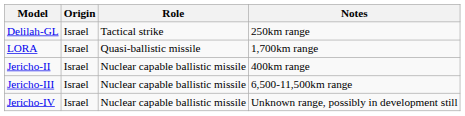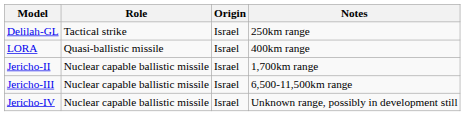 <table class="wikitable">
 <tr>
 <th>Model</th>
+<th>Role</th>
 <th>Origin</th>
-<th>Role</th>
 <th>Notes</th>
 </tr>
 <tr>
 <td><a href='#'>Delilah-GL</a></td>
+<td>Tactical strike</td>
 <td>Israel</td>
-<td>Tactical strike</td>
 <td>250km range</td>
 </tr>
 <tr>
 <td><a href='#'>LORA</a></td>
+<td>Quasi-ballistic missile</td>
 <td>Israel</td>
-<td>Quasi-ballistic missile</td>
+<td>400km range</td>
+</tr>
+<tr>
+<td><a href='#'>Jericho-II</a></td>
+<td>Nuclear capable ballistic missile</td>
+<td>Israel</td>
 <td>1,700km range</td>
 </tr>
 <tr>
-<td><a href='#'>Jericho-II</a></td>
+<td><a href='#'>Jericho-III</a></td>
+<td>Nuclear capable ballistic missile</td>
 <td>Israel</td>
-<td>Nuclear capable ballistic missile</td>
-<td>400km range</td>
-</tr>
-<tr>
-<td><a href='#'>Jericho-III</a></td>
-<td>Israel</td>
-<td>Nuclear capable ballistic missile</td>
 <td>6,500-11,500km range</td>
 </tr>
 <tr>
 <td><a href='#'>Jericho-IV</a></td>
+<td>Nuclear capable ballistic missile</td>
 <td>Israel</td>
-<td>Nuclear capable ballistic missile</td>
 <td>Unknown range, possibly in development still</td>
 </tr>
 </table>
